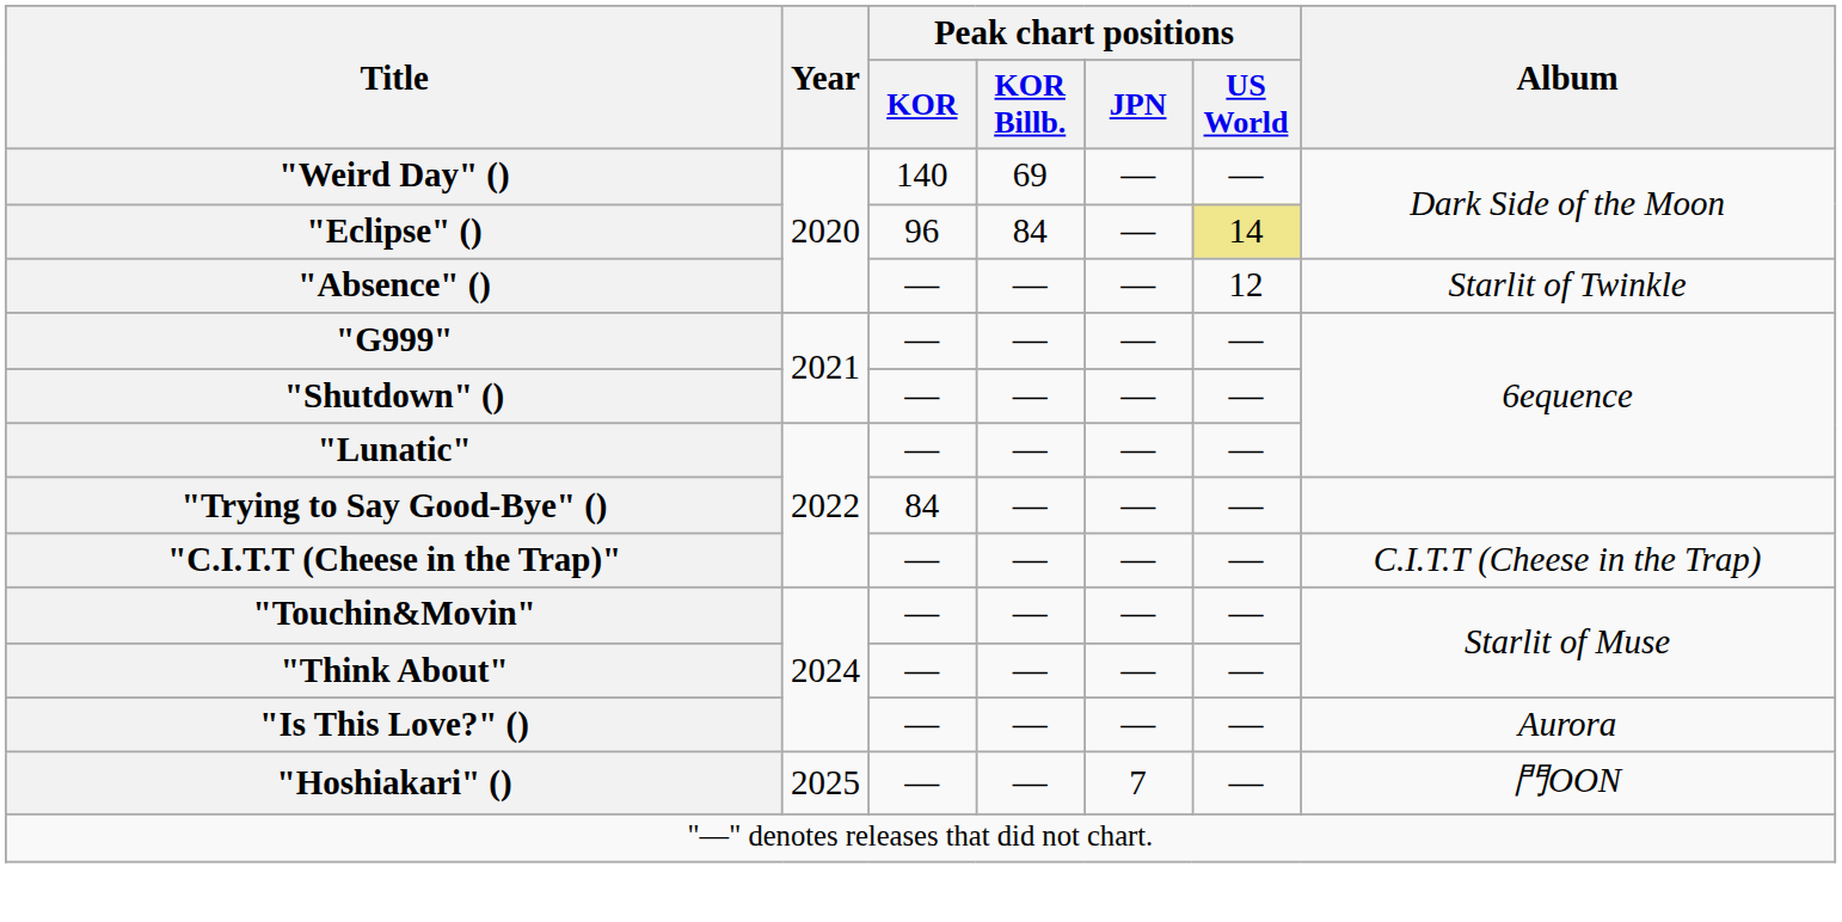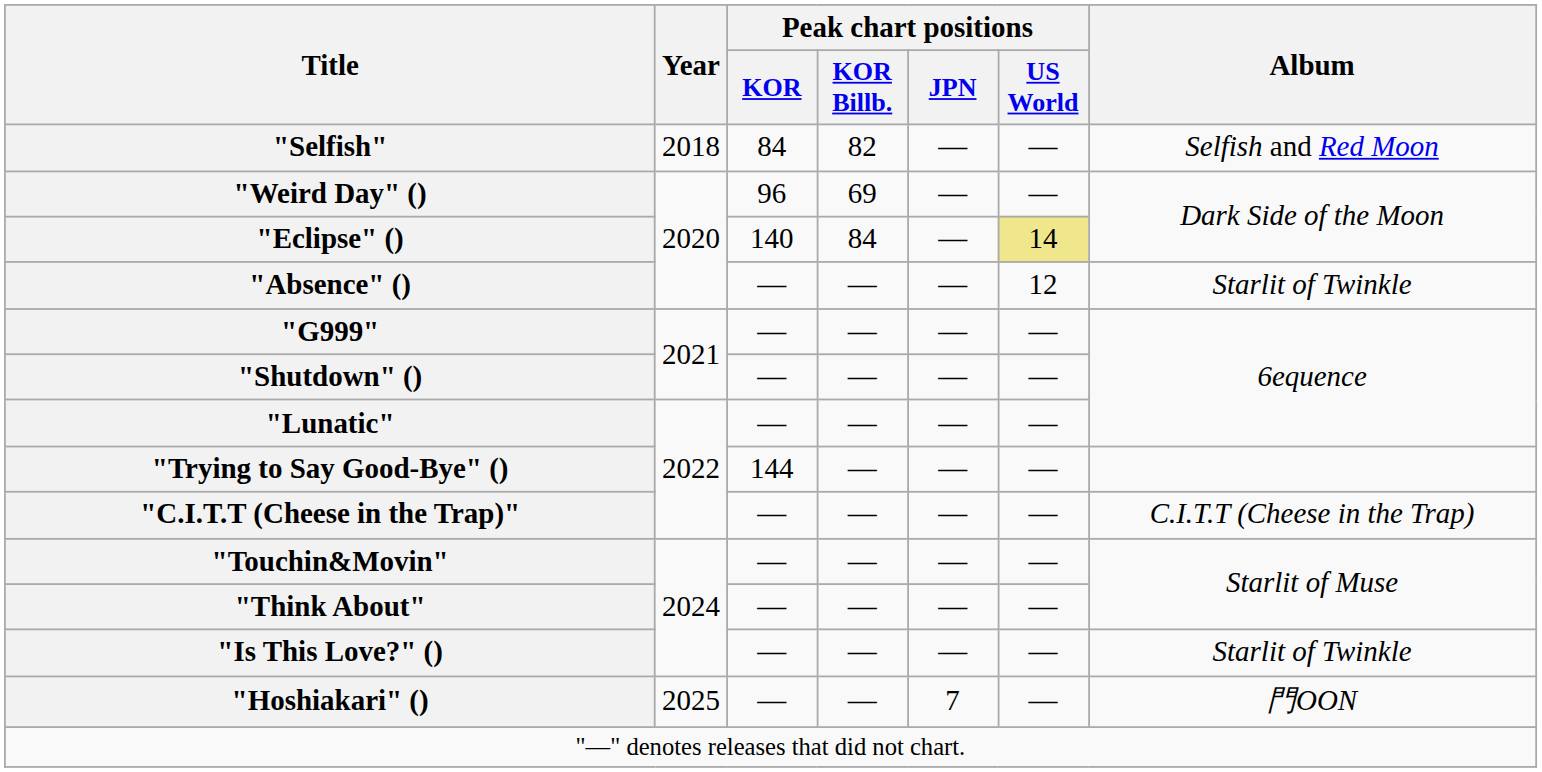 <table class="wikitable plainrowheaders" style="text-align:center" border="1">
 <tr>
 <th scope="col" rowspan="2" style="width:22em">Title</th>
 <th scope="col" rowspan="2">Year</th>
 <th scope="col" colspan="4" style="width:5em">Peak chart positions</th>
 <th scope="col" rowspan="2" style="width:15em">Album</th>
 </tr>
 <tr>
 <th scope="col" style="width:3em;font-size:90%"><a href='#'>KOR</a><br></th>
 <th scope="col" style="width:3em;font-size:90%"><a href='#'>KOR<br>Billb.</a><br></th>
 <th scope="col" style="width:3em;font-size:90%"><a href='#'>JPN</a><br></th>
 <th scope="col" style="width:3em;font-size:90%"><a href='#'>US World</a><br></th>
 </tr>
 <tr>
+<th scope="row">"Selfish" </th>
+<td>2018</td>
+<td>84</td>
+<td>82</td>
+<td>—</td>
+<td>—</td>
+<td><em>Selfish</em> and <em><a href='#'>Red Moon</a></em></td>
+</tr>
+<tr>
 <th scope="row">"Weird Day" () </th>
 <td rowspan="3">2020</td>
-<td>140</td>
+<td>96</td>
 <td>69</td>
 <td>—</td>
 <td>—</td>
 <td rowspan="2"><em>Dark Side of the Moon</em></td>
 </tr>
 <tr>
 <th scope="row">"Eclipse" ()</th>
-<td>96</td>
+<td>140</td>
 <td>84</td>
 <td>—</td>
 <td style="background: khaki;">14</td>
 </tr>
 <tr>
 <th scope="row">"Absence" ()</th>
 <td>—</td>
 <td>—</td>
 <td>—</td>
 <td>12</td>
 <td><em>Starlit of Twinkle</em></td>
 </tr>
 <tr>
 <th scope="row">"G999" </th>
 <td rowspan="2">2021</td>
 <td>—</td>
 <td>—</td>
 <td>—</td>
 <td>—</td>
 <td rowspan="3"><em>6equence</em></td>
 </tr>
 <tr>
 <th scope="row">"Shutdown" () </th>
 <td>—</td>
 <td>—</td>
 <td>—</td>
 <td>—</td>
 </tr>
 <tr>
 <th scope="row">"Lunatic"</th>
 <td rowspan="3">2022</td>
 <td>—</td>
 <td>—</td>
 <td>—</td>
 <td>—</td>
 </tr>
 <tr>
 <th scope="row">"Trying to Say Good-Bye" ()</th>
-<td>84</td>
+<td>144</td>
 <td>—</td>
 <td>—</td>
 <td>—</td>
 <td></td>
 </tr>
 <tr>
 <th scope="row">"C.I.T.T (Cheese in the Trap)"</th>
 <td>—</td>
 <td>—</td>
 <td>—</td>
 <td>—</td>
 <td><em>C.I.T.T (Cheese in the Trap)</em></td>
 </tr>
 <tr>
 <th scope="row">"Touchin&Movin"</th>
 <td rowspan="3">2024</td>
 <td>—</td>
 <td>—</td>
 <td>—</td>
 <td>—</td>
 <td rowspan="2"><em>Starlit of Muse</em></td>
 </tr>
 <tr>
 <th scope="row">"Think About"</th>
 <td>—</td>
 <td>—</td>
 <td>—</td>
 <td>—</td>
 </tr>
 <tr>
 <th scope="row">"Is This Love?" ()</th>
 <td>—</td>
 <td>—</td>
 <td>—</td>
 <td>—</td>
-<td><em>Aurora</em></td>
+<td><em>Starlit of Twinkle</em></td>
 </tr>
 <tr>
 <th scope="row">"Hoshiakari" ()</th>
 <td>2025</td>
 <td>—</td>
 <td>—</td>
 <td>7</td>
 <td>—</td>
 <td><em>門OON</em></td>
 </tr>
 <tr>
 <td colspan="7" style="font-size:85%">"—" denotes releases that did not chart.</td>
 </tr>
 </table>
